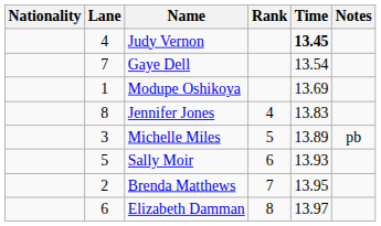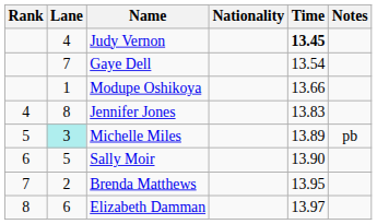 <table class="wikitable sortable" style=" text-align:center">
 <tr>
-<th>Nationality</th>
+<th>Rank</th>
 <th>Lane</th>
 <th>Name</th>
-<th>Rank</th>
+<th>Nationality</th>
 <th>Time</th>
 <th>Notes</th>
 </tr>
 <tr>
-<td align=left></td>
+<td></td>
 <td>4</td>
 <td align=left><a href='#'>Judy Vernon</a></td>
-<td></td>
+<td align=left></td>
 <td><strong>13.45</strong></td>
 <td></td>
 </tr>
 <tr>
-<td align=left></td>
+<td></td>
 <td>7</td>
 <td align=left><a href='#'>Gaye Dell</a></td>
-<td></td>
+<td align=left></td>
 <td>13.54</td>
 <td></td>
 </tr>
 <tr>
-<td align=left></td>
+<td></td>
 <td>1</td>
 <td align=left><a href='#'>Modupe Oshikoya</a></td>
-<td></td>
-<td>13.69</td>
+<td align=left></td>
+<td>13.66</td>
 <td></td>
 </tr>
 <tr>
-<td align=left></td>
+<td>4</td>
 <td>8</td>
 <td align=left><a href='#'>Jennifer Jones</a></td>
-<td>4</td>
+<td align=left></td>
 <td>13.83</td>
 <td></td>
 </tr>
 <tr>
+<td>5</td>
+<td style="background: paleturquoise;">3</td>
+<td align=left><a href='#'>Michelle Miles</a></td>
 <td align=left></td>
-<td>3</td>
-<td align=left><a href='#'>Michelle Miles</a></td>
-<td>5</td>
 <td>13.89</td>
 <td>pb</td>
 </tr>
 <tr>
-<td align=left></td>
+<td>6</td>
 <td>5</td>
 <td align=left><a href='#'>Sally Moir</a></td>
-<td>6</td>
-<td>13.93</td>
+<td align=left></td>
+<td>13.90</td>
 <td></td>
 </tr>
 <tr>
-<td align=left></td>
+<td>7</td>
 <td>2</td>
 <td align=left><a href='#'>Brenda Matthews</a></td>
-<td>7</td>
+<td align=left></td>
 <td>13.95</td>
 <td></td>
 </tr>
 <tr>
-<td align=left></td>
+<td>8</td>
 <td>6</td>
 <td align=left><a href='#'>Elizabeth Damman</a></td>
-<td>8</td>
+<td align=left></td>
 <td>13.97</td>
 <td></td>
 </tr>
 </table>
